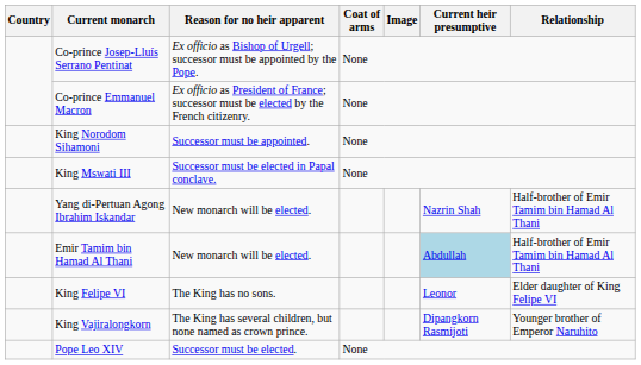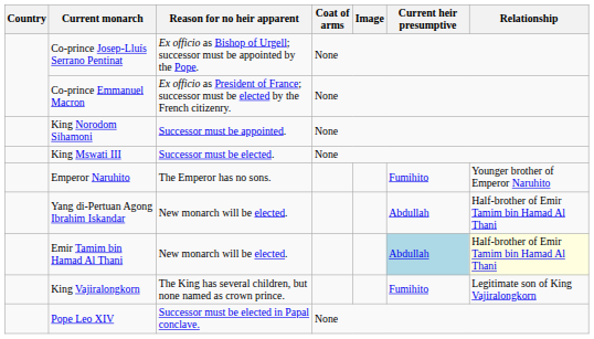 <table class="wikitable">
 <tr>
 <th>Country</th>
 <th>Current monarch</th>
 <th>Reason for no heir apparent</th>
 <th>Coat of arms</th>
 <th>Image</th>
 <th>Current heir presumptive</th>
 <th>Relationship</th>
 </tr>
 <tr>
 <td rowspan=2></td>
 <td>Co-prince <a href='#'>Josep-Lluís Serrano Pentinat</a></td>
 <td><em>Ex officio</em> as <a href='#'>Bishop of Urgell</a>; successor must be appointed by the <a href='#'>Pope</a>.</td>
 <td colspan="4">None</td>
 </tr>
 <tr>
 <td>Co-prince <a href='#'>Emmanuel Macron</a></td>
 <td><em>Ex officio</em> as <a href='#'>President of France</a>; successor must be <a href='#'>elected</a> by the French citizenry.</td>
 <td colspan="4">None</td>
 </tr>
 <tr>
 <td></td>
 <td>King <a href='#'>Norodom Sihamoni</a></td>
 <td><a href='#'>Successor must be appointed</a>.</td>
 <td colspan="4">None</td>
 </tr>
 <tr>
 <td></td>
 <td>King <a href='#'>Mswati III</a></td>
-<td><a href='#'>Successor must be elected in Papal conclave.</a></td>
+<td><a href='#'>Successor must be elected</a>.</td>
 <td colspan="4">None</td>
+</tr>
+<tr>
+<td></td>
+<td>Emperor <a href='#'>Naruhito</a></td>
+<td>The Emperor has no sons.</td>
+<td></td>
+<td></td>
+<td><a href='#'>Fumihito</a></td>
+<td>Younger brother of Emperor <a href='#'>Naruhito</a></td>
 </tr>
 <tr>
 <td></td>
 <td>Yang di-Pertuan Agong <a href='#'>Ibrahim Iskandar</a></td>
 <td>New monarch will be <a href='#'>elected</a>.</td>
 <td></td>
 <td></td>
-<td><a href='#'>Nazrin Shah</a></td>
+<td><a href='#'>Abdullah</a></td>
 <td>Half-brother of Emir <a href='#'>Tamim bin Hamad Al Thani</a></td>
 </tr>
 <tr>
 <td></td>
 <td>Emir <a href='#'>Tamim bin Hamad Al Thani</a></td>
 <td>New monarch will be <a href='#'>elected</a>.</td>
 <td></td>
 <td></td>
 <td style="background: lightblue;"><a href='#'>Abdullah</a></td>
-<td>Half-brother of Emir <a href='#'>Tamim bin Hamad Al Thani</a></td>
-</tr>
-<tr>
-<td></td>
-<td>King <a href='#'>Felipe VI</a></td>
-<td>The King has no sons.</td>
-<td></td>
-<td></td>
-<td><a href='#'>Leonor</a></td>
-<td>Elder daughter of King <a href='#'>Felipe VI</a></td>
+<td style="background: lightyellow;">Half-brother of Emir <a href='#'>Tamim bin Hamad Al Thani</a></td>
 </tr>
 <tr>
 <td></td>
 <td>King <a href='#'>Vajiralongkorn</a></td>
 <td>The King has several children, but none named as crown prince.</td>
 <td></td>
 <td></td>
-<td><a href='#'>Dipangkorn Rasmijoti</a></td>
-<td>Younger brother of Emperor <a href='#'>Naruhito</a></td>
+<td><a href='#'>Fumihito</a></td>
+<td>Legitimate son of King <a href='#'>Vajiralongkorn</a></td>
 </tr>
 <tr>
 <td></td>
 <td><a href='#'>Pope Leo XIV</a></td>
-<td><a href='#'>Successor must be elected</a>.</td>
+<td><a href='#'>Successor must be elected in Papal conclave.</a></td>
 <td colspan="4">None</td>
 </tr>
 </table>
